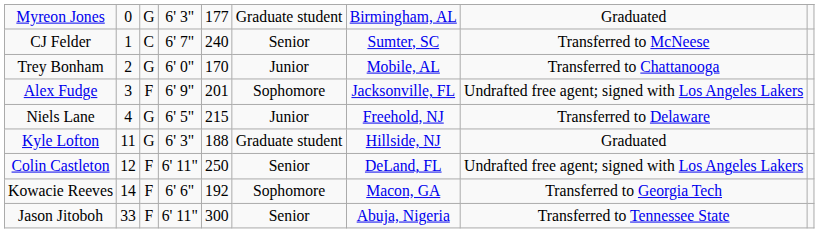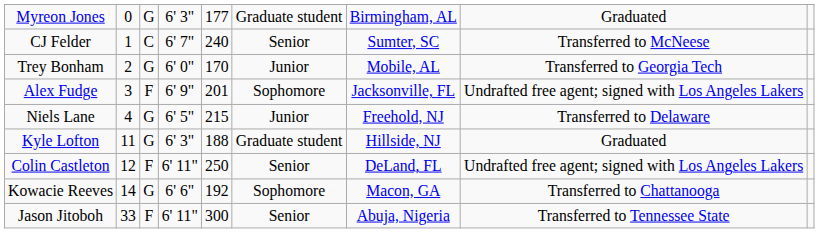 <table class="wikitable sortable" style="text-align: center">
 <tr align=center>
 </tr>
 <tr>
 <td><a href='#'>Myreon Jones</a></td>
 <td>0</td>
 <td>G</td>
 <td>6' 3"</td>
 <td>177</td>
 <td>Graduate student</td>
 <td><a href='#'>Birmingham, AL</a></td>
 <td>Graduated</td>
 <td></td>
 </tr>
 <tr>
 <td>CJ Felder</td>
 <td>1</td>
 <td>C</td>
 <td>6' 7"</td>
 <td>240</td>
 <td>Senior</td>
 <td><a href='#'>Sumter, SC</a></td>
 <td>Transferred to <a href='#'>McNeese</a></td>
 <td></td>
 </tr>
 <tr>
 <td>Trey Bonham</td>
 <td>2</td>
 <td>G</td>
 <td>6' 0"</td>
 <td>170</td>
 <td>Junior</td>
 <td><a href='#'>Mobile, AL</a></td>
-<td>Transferred to <a href='#'>Chattanooga</a></td>
+<td>Transferred to <a href='#'>Georgia Tech</a></td>
 <td></td>
 </tr>
 <tr>
 <td><a href='#'>Alex Fudge</a></td>
 <td>3</td>
 <td>F</td>
 <td>6' 9"</td>
 <td>201</td>
 <td>Sophomore</td>
 <td><a href='#'>Jacksonville, FL</a></td>
 <td>Undrafted free agent; signed with <a href='#'>Los Angeles Lakers</a></td>
 <td></td>
 </tr>
 <tr>
 <td>Niels Lane</td>
 <td>4</td>
 <td>G</td>
 <td>6' 5"</td>
 <td>215</td>
 <td>Junior</td>
 <td><a href='#'>Freehold, NJ</a></td>
 <td>Transferred to <a href='#'>Delaware</a></td>
 <td></td>
 </tr>
 <tr>
 <td><a href='#'>Kyle Lofton</a></td>
 <td>11</td>
 <td>G</td>
 <td>6' 3"</td>
 <td>188</td>
 <td>Graduate student</td>
 <td><a href='#'>Hillside, NJ</a></td>
 <td>Graduated</td>
 </tr>
 <tr>
 <td><a href='#'>Colin Castleton</a></td>
 <td>12</td>
 <td>F</td>
 <td>6' 11"</td>
 <td>250</td>
 <td>Senior</td>
 <td><a href='#'>DeLand, FL</a></td>
 <td>Undrafted free agent; signed with <a href='#'>Los Angeles Lakers</a></td>
 <td></td>
 </tr>
 <tr>
 <td>Kowacie Reeves</td>
 <td>14</td>
-<td>F</td>
+<td>G</td>
 <td>6' 6"</td>
 <td>192</td>
 <td>Sophomore</td>
 <td><a href='#'>Macon, GA</a></td>
-<td>Transferred to <a href='#'>Georgia Tech</a></td>
+<td>Transferred to <a href='#'>Chattanooga</a></td>
 <td></td>
 </tr>
 <tr>
 <td>Jason Jitoboh</td>
 <td>33</td>
 <td>F</td>
 <td>6' 11"</td>
 <td>300</td>
 <td>Senior</td>
 <td><a href='#'>Abuja, Nigeria</a></td>
 <td>Transferred to <a href='#'>Tennessee State</a></td>
 <td></td>
 </tr>
 </table>
